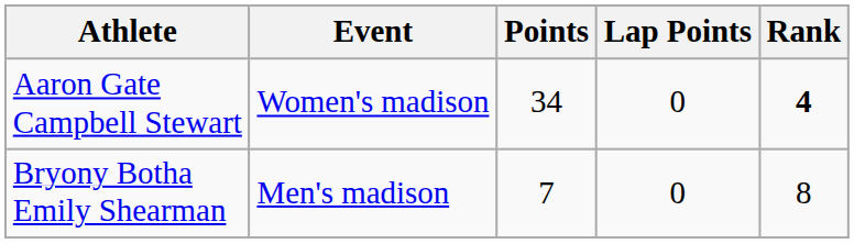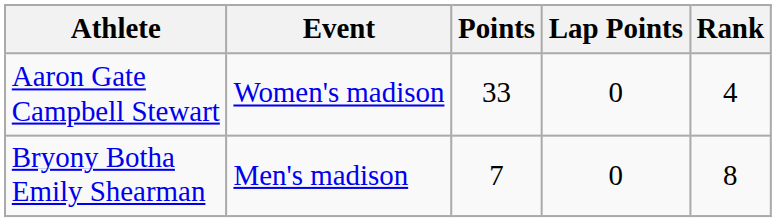 <table class=wikitable style=font-size:90%;text-align:center>
 <tr>
 <th>Athlete</th>
 <th>Event</th>
 <th>Points</th>
 <th>Lap Points</th>
 <th>Rank</th>
 </tr>
 <tr>
 <td align=left><a href='#'>Aaron Gate</a><br><a href='#'>Campbell Stewart</a></td>
 <td align=left><a href='#'>Women's madison</a></td>
-<td>34</td>
+<td>33</td>
 <td>0</td>
-<td><strong>4</strong></td>
+<td>4</td>
 </tr>
 <tr>
 <td align=left><a href='#'>Bryony Botha</a><br><a href='#'>Emily Shearman</a></td>
 <td align=left><a href='#'>Men's madison</a></td>
 <td>7</td>
 <td>0</td>
 <td>8</td>
 </tr>
 </table>
